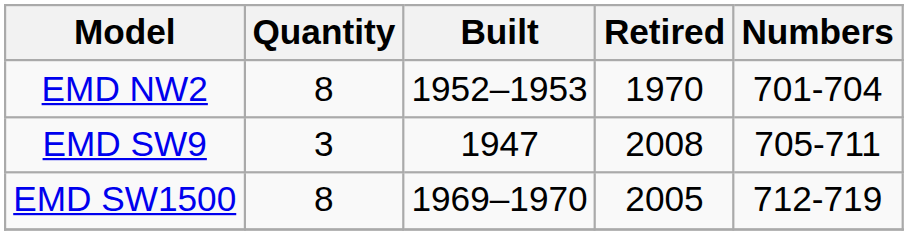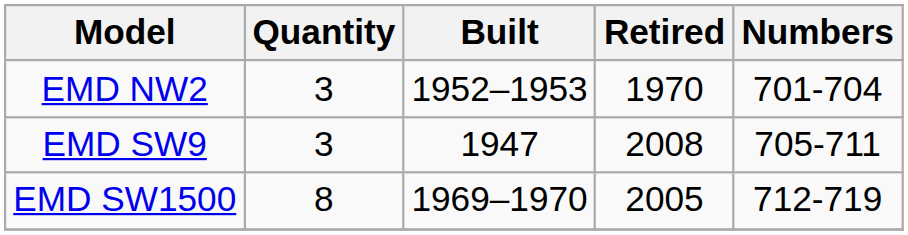 <table class="wikitable">
 <tr>
 <th>Model</th>
 <th>Quantity</th>
 <th>Built</th>
 <th>Retired</th>
 <th>Numbers</th>
 </tr>
 <tr style=text-align:center>
 <td><a href='#'>EMD NW2</a></td>
-<td>8</td>
+<td>3</td>
 <td>1952–1953</td>
 <td>1970</td>
 <td>701-704</td>
 </tr>
 <tr style=text-align:center>
 <td><a href='#'>EMD SW9</a></td>
 <td>3</td>
 <td>1947</td>
 <td>2008</td>
 <td>705-711</td>
 </tr>
 <tr style=text-align:center>
 <td><a href='#'>EMD SW1500</a></td>
 <td>8</td>
 <td>1969–1970</td>
 <td>2005</td>
 <td>712-719</td>
 </tr>
 <tr>
 </tr>
 </table>
